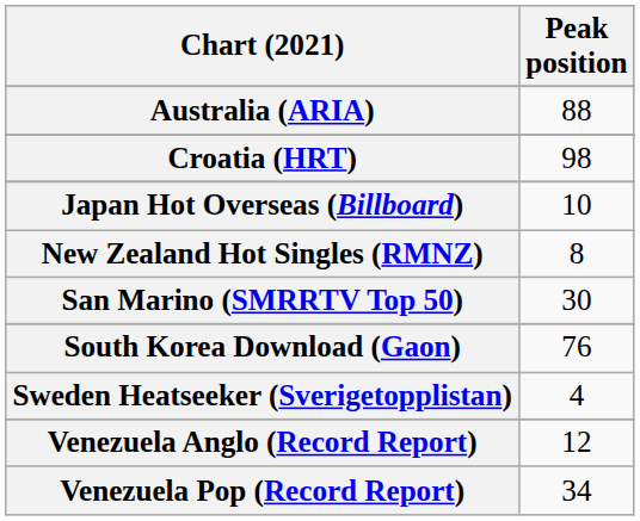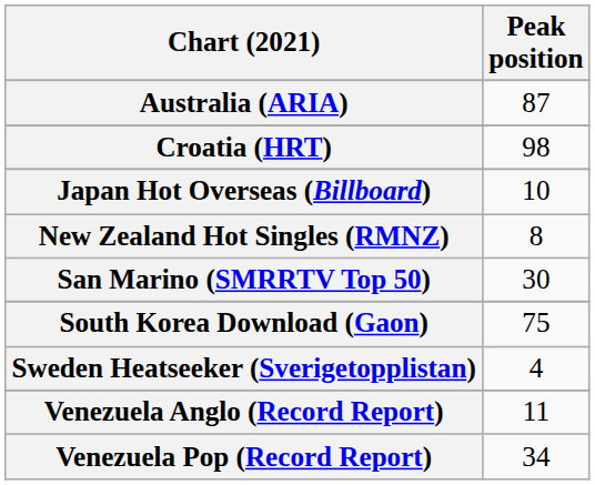 <table class="wikitable sortable plainrowheaders" style="text-align:center">
 <tr>
 <th scope="col">Chart (2021)</th>
 <th scope="col">Peak<br>position</th>
 </tr>
 <tr>
 </tr>
 <tr>
 <th scope="row">Australia (<a href='#'>ARIA</a>)</th>
-<td>88</td>
+<td>87</td>
 </tr>
 <tr>
 </tr>
 <tr>
 </tr>
 <tr>
 </tr>
 <tr>
 </tr>
 <tr>
 <th scope="row">Croatia (<a href='#'>HRT</a>)</th>
 <td>98</td>
 </tr>
 <tr>
 </tr>
 <tr>
 </tr>
 <tr>
 </tr>
 <tr>
 </tr>
 <tr>
 </tr>
 <tr>
 <th scope="row">Japan Hot Overseas (<em><a href='#'>Billboard</a></em>)</th>
 <td>10</td>
 </tr>
 <tr>
 <th scope="row">New Zealand Hot Singles (<a href='#'>RMNZ</a>)</th>
 <td>8</td>
 </tr>
 <tr>
 <th scope="row">San Marino (<a href='#'>SMRRTV Top 50</a>)</th>
 <td>30</td>
 </tr>
 <tr>
 </tr>
 <tr>
 <th scope="row">South Korea Download (<a href='#'>Gaon</a>)</th>
-<td>76</td>
+<td>75</td>
 </tr>
 <tr>
 <th scope="row">Sweden Heatseeker (<a href='#'>Sverigetopplistan</a>)</th>
 <td>4</td>
 </tr>
 <tr>
 </tr>
 <tr>
 </tr>
 <tr>
 </tr>
 <tr>
 </tr>
 <tr>
 <th scope="row">Venezuela Anglo (<a href='#'>Record Report</a>)</th>
-<td>12</td>
+<td>11</td>
 </tr>
 <tr>
 <th scope="row">Venezuela Pop (<a href='#'>Record Report</a>)</th>
 <td>34</td>
 </tr>
 </table>
